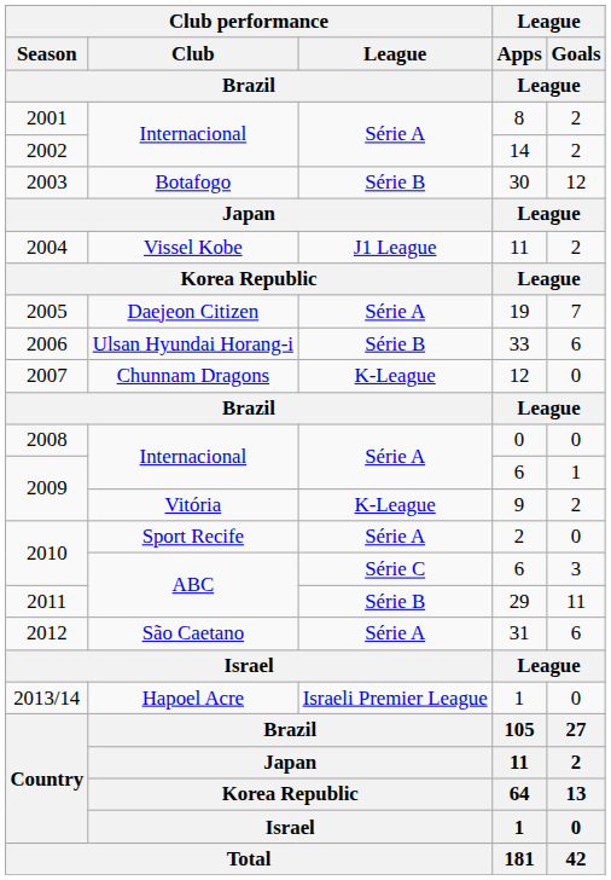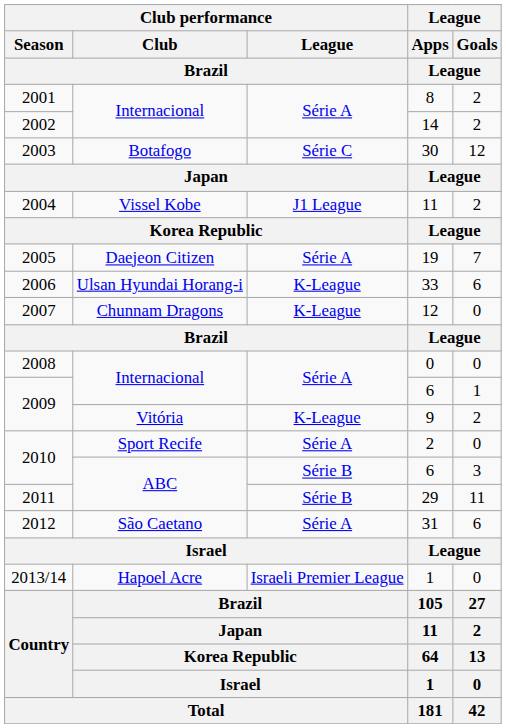 <table class="wikitable" style="text-align:center;">
 <tr>
 <th colspan=3>Club performance</th>
 <th colspan=2>League</th>
 </tr>
 <tr>
 <th>Season</th>
 <th>Club</th>
 <th>League</th>
 <th>Apps</th>
 <th>Goals</th>
 </tr>
 <tr>
 <th colspan=3>Brazil</th>
 <th colspan=2>League</th>
 </tr>
 <tr>
 <td>2001</td>
 <td rowspan="2"><a href='#'>Internacional</a></td>
 <td rowspan="2"><a href='#'>Série A</a></td>
 <td>8</td>
 <td>2</td>
 </tr>
 <tr>
 <td>2002</td>
 <td>14</td>
 <td>2</td>
 </tr>
 <tr>
 <td>2003</td>
 <td><a href='#'>Botafogo</a></td>
-<td><a href='#'>Série B</a></td>
+<td><a href='#'>Série C</a></td>
 <td>30</td>
 <td>12</td>
 </tr>
 <tr>
 <th colspan=3>Japan</th>
 <th colspan=2>League</th>
 </tr>
 <tr>
 <td>2004</td>
 <td><a href='#'>Vissel Kobe</a></td>
 <td><a href='#'>J1 League</a></td>
 <td>11</td>
 <td>2</td>
 </tr>
 <tr>
 <th colspan=3>Korea Republic</th>
 <th colspan=2>League</th>
 </tr>
 <tr>
 <td>2005</td>
 <td><a href='#'>Daejeon Citizen</a></td>
 <td><a href='#'>Série A</a></td>
 <td>19</td>
 <td>7</td>
 </tr>
 <tr>
 <td>2006</td>
 <td><a href='#'>Ulsan Hyundai Horang-i</a></td>
-<td><a href='#'>Série B</a></td>
+<td><a href='#'>K-League</a></td>
 <td>33</td>
 <td>6</td>
 </tr>
 <tr>
 <td>2007</td>
 <td><a href='#'>Chunnam Dragons</a></td>
 <td><a href='#'>K-League</a></td>
 <td>12</td>
 <td>0</td>
 </tr>
 <tr>
 <th colspan=3>Brazil</th>
 <th colspan=2>League</th>
 </tr>
 <tr>
 <td>2008</td>
 <td rowspan="2"><a href='#'>Internacional</a></td>
 <td rowspan="2"><a href='#'>Série A</a></td>
 <td>0</td>
 <td>0</td>
 </tr>
 <tr>
 <td rowspan="2">2009</td>
 <td>6</td>
 <td>1</td>
 </tr>
 <tr>
 <td><a href='#'>Vitória</a></td>
 <td><a href='#'>K-League</a></td>
 <td>9</td>
 <td>2</td>
 </tr>
 <tr>
 <td rowspan="2">2010</td>
 <td><a href='#'>Sport Recife</a></td>
 <td><a href='#'>Série A</a></td>
 <td>2</td>
 <td>0</td>
 </tr>
 <tr>
 <td rowspan="2"><a href='#'>ABC</a></td>
-<td><a href='#'>Série C</a></td>
+<td><a href='#'>Série B</a></td>
 <td>6</td>
 <td>3</td>
 </tr>
 <tr>
 <td>2011</td>
 <td><a href='#'>Série B</a></td>
 <td>29</td>
 <td>11</td>
 </tr>
 <tr>
 <td>2012</td>
 <td><a href='#'>São Caetano</a></td>
 <td><a href='#'>Série A</a></td>
 <td>31</td>
 <td>6</td>
 </tr>
 <tr>
 <th colspan=3>Israel</th>
 <th colspan=2>League</th>
 </tr>
 <tr>
 <td rowspan="1">2013/14</td>
 <td><a href='#'>Hapoel Acre</a></td>
 <td><a href='#'>Israeli Premier League</a></td>
 <td>1</td>
 <td>0</td>
 </tr>
 <tr>
 <th rowspan=4>Country</th>
 <th colspan=2>Brazil</th>
 <th>105</th>
 <th>27</th>
 </tr>
 <tr>
 <th colspan=2>Japan</th>
 <th>11</th>
 <th>2</th>
 </tr>
 <tr>
 <th colspan=2>Korea Republic</th>
 <th>64</th>
 <th>13</th>
 </tr>
 <tr>
 <th colspan=2>Israel</th>
 <th>1</th>
 <th>0</th>
 </tr>
 <tr>
 <th colspan=3>Total</th>
 <th>181</th>
 <th>42</th>
 </tr>
 </table>
